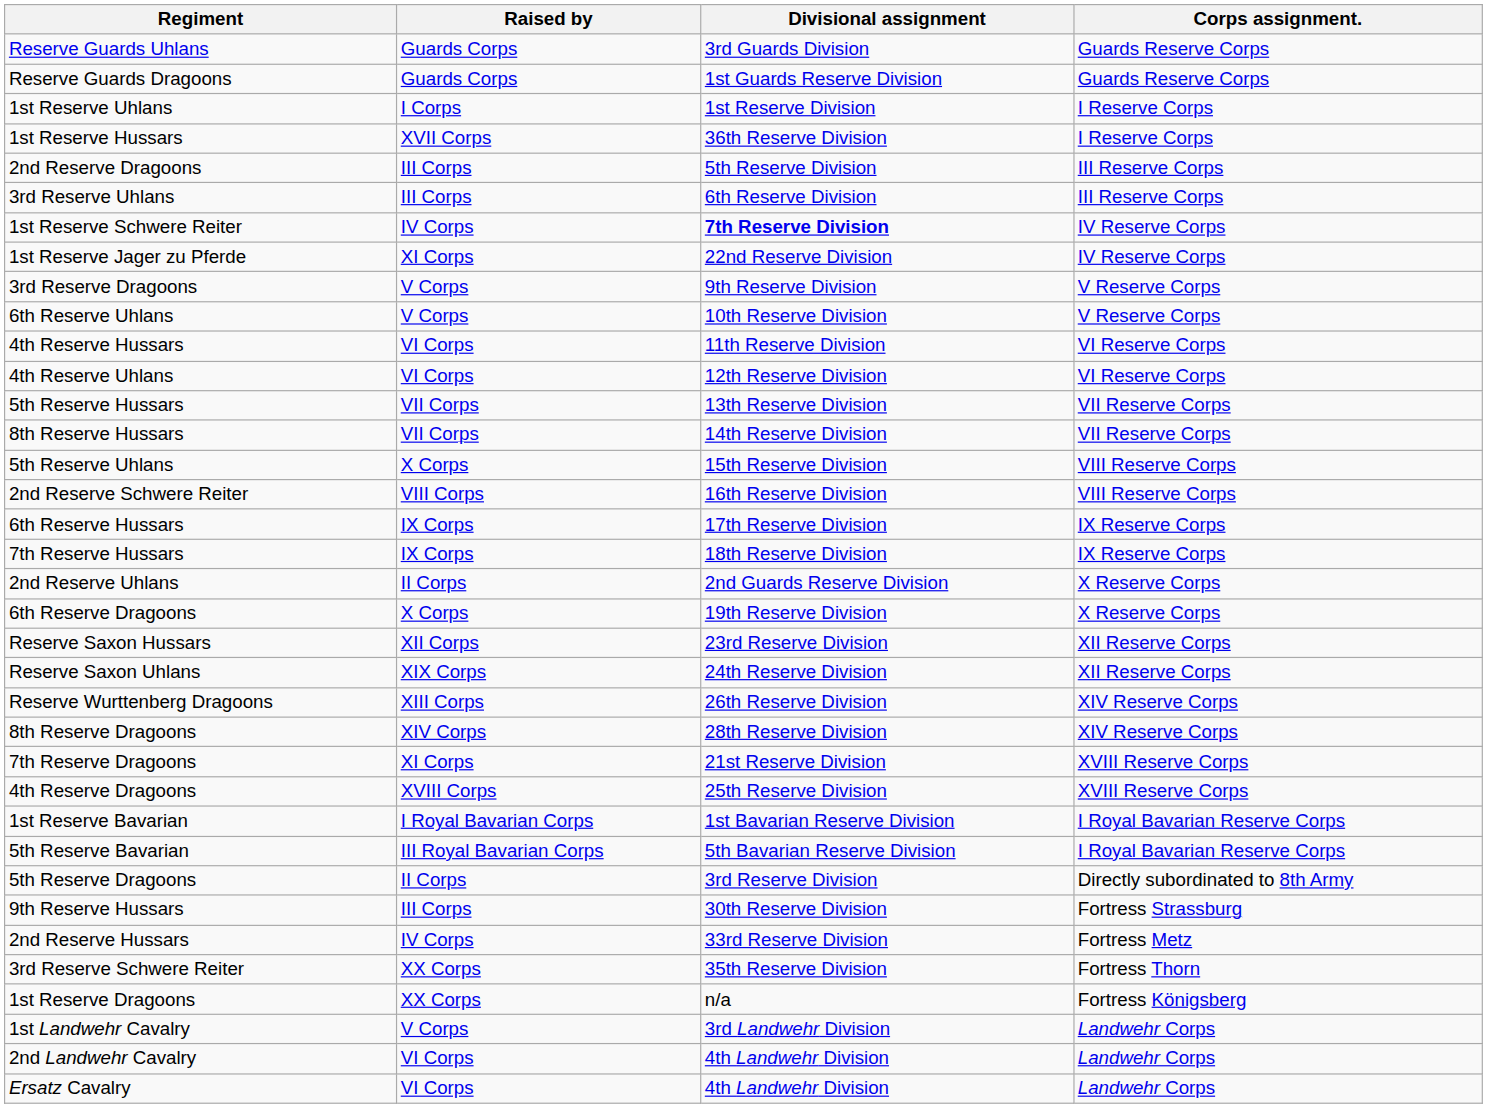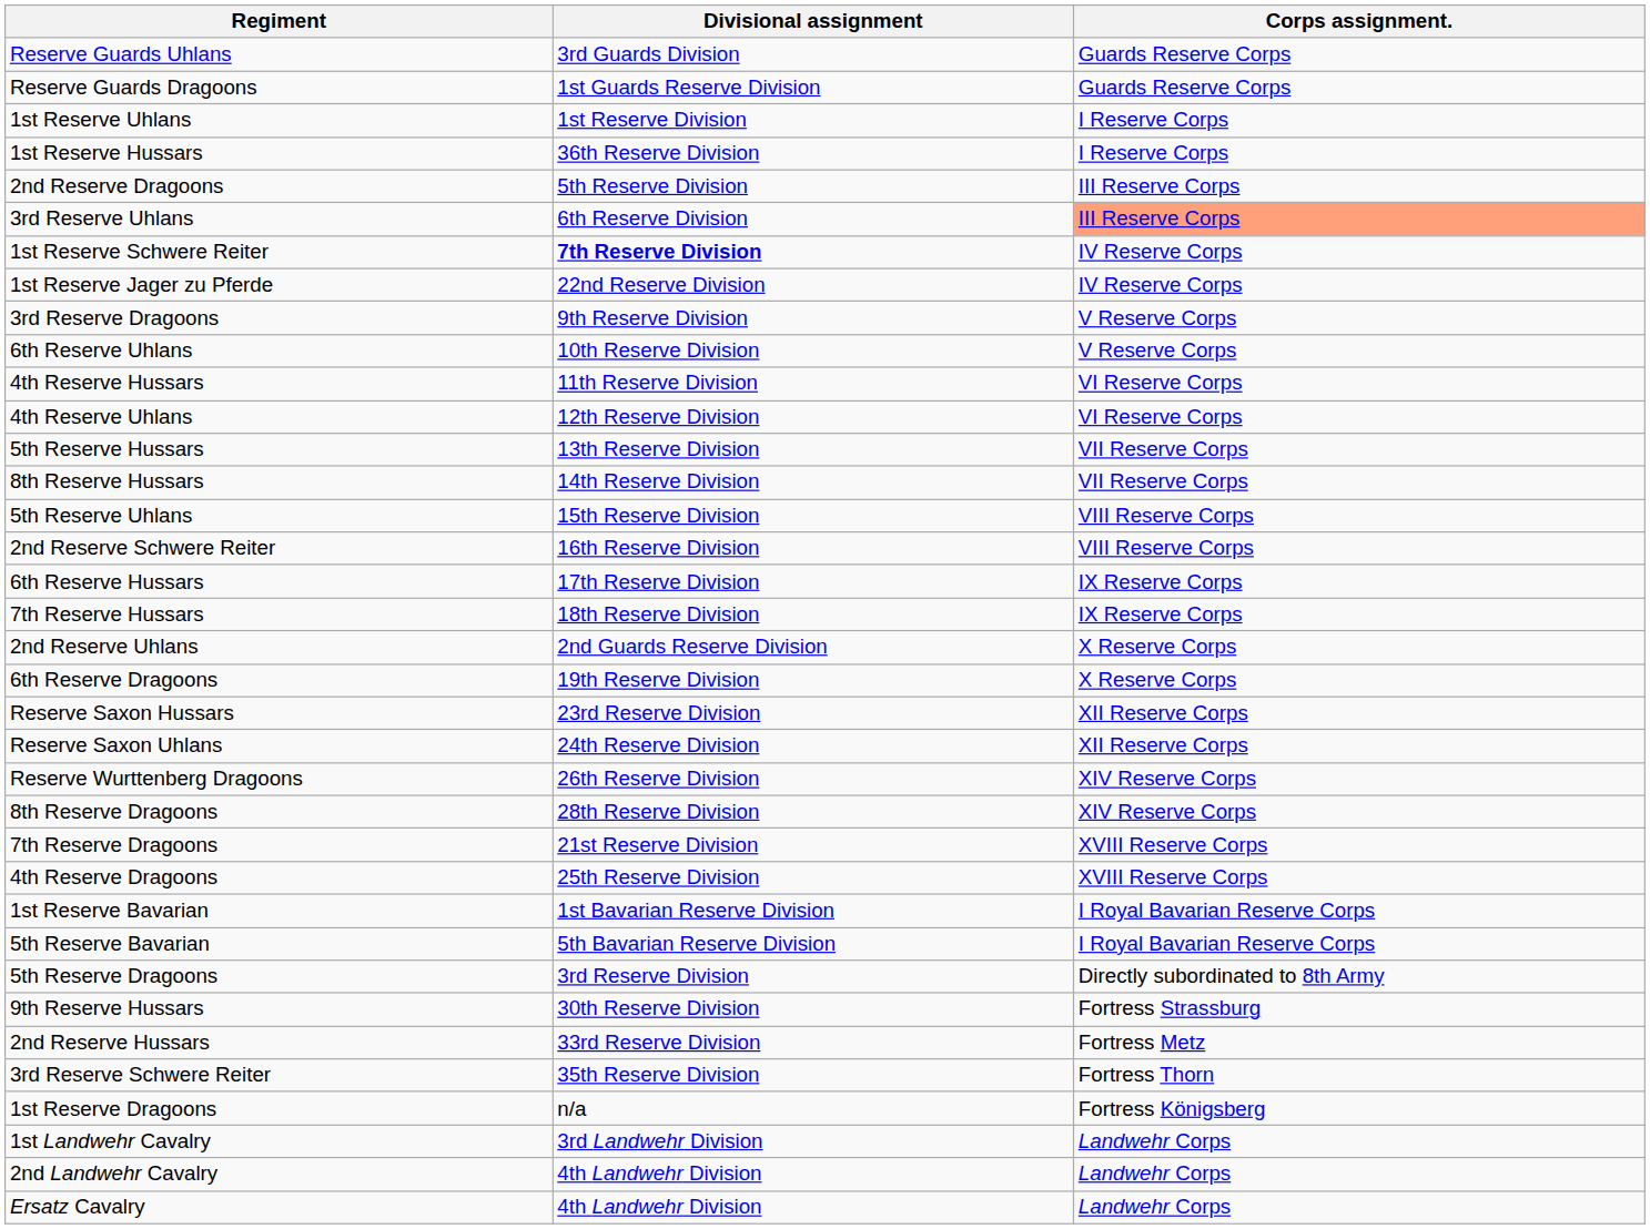 <table class="wikitable" style="width:100%;">
 <tr>
 <th>Regiment</th>
-<th>Raised by</th>
 <th>Divisional assignment</th>
 <th>Corps assignment.</th>
 </tr>
 <tr>
 <td><a href='#'>Reserve Guards Uhlans</a></td>
-<td><a href='#'>Guards Corps</a></td>
 <td><a href='#'>3rd Guards Division</a></td>
 <td><a href='#'>Guards Reserve Corps</a></td>
 </tr>
 <tr>
 <td>Reserve Guards Dragoons</td>
-<td><a href='#'>Guards Corps</a></td>
 <td><a href='#'>1st Guards Reserve Division</a></td>
 <td><a href='#'>Guards Reserve Corps</a></td>
 </tr>
 <tr>
 <td>1st Reserve Uhlans</td>
-<td><a href='#'>I Corps</a></td>
 <td><a href='#'>1st Reserve Division</a></td>
 <td><a href='#'>I Reserve Corps</a></td>
 </tr>
 <tr>
 <td>1st Reserve Hussars</td>
-<td><a href='#'>XVII Corps</a></td>
 <td><a href='#'>36th Reserve Division</a></td>
 <td><a href='#'>I Reserve Corps</a></td>
 </tr>
 <tr>
 <td>2nd Reserve Dragoons</td>
-<td><a href='#'>III Corps</a></td>
 <td><a href='#'>5th Reserve Division</a></td>
 <td><a href='#'>III Reserve Corps</a></td>
 </tr>
 <tr>
 <td>3rd Reserve Uhlans</td>
-<td><a href='#'>III Corps</a></td>
 <td><a href='#'>6th Reserve Division</a></td>
-<td><a href='#'>III Reserve Corps</a></td>
+<td style="background: lightsalmon;"><a href='#'>III Reserve Corps</a></td>
 </tr>
 <tr>
 <td>1st Reserve Schwere Reiter</td>
-<td><a href='#'>IV Corps</a></td>
 <td><strong><a href='#'>7th Reserve Division</a></strong></td>
 <td><a href='#'>IV Reserve Corps</a></td>
 </tr>
 <tr>
 <td>1st Reserve Jager zu Pferde</td>
-<td><a href='#'>XI Corps</a></td>
 <td><a href='#'>22nd Reserve Division</a></td>
 <td><a href='#'>IV Reserve Corps</a></td>
 </tr>
 <tr>
 <td>3rd Reserve Dragoons</td>
-<td><a href='#'>V Corps</a></td>
 <td><a href='#'>9th Reserve Division</a></td>
 <td><a href='#'>V Reserve Corps</a></td>
 </tr>
 <tr>
 <td>6th Reserve Uhlans</td>
-<td><a href='#'>V Corps</a></td>
 <td><a href='#'>10th Reserve Division</a></td>
 <td><a href='#'>V Reserve Corps</a></td>
 </tr>
 <tr>
 <td>4th Reserve Hussars</td>
-<td><a href='#'>VI Corps</a></td>
 <td><a href='#'>11th Reserve Division</a></td>
 <td><a href='#'>VI Reserve Corps</a></td>
 </tr>
 <tr>
 <td>4th Reserve Uhlans</td>
-<td><a href='#'>VI Corps</a></td>
 <td><a href='#'>12th Reserve Division</a></td>
 <td><a href='#'>VI Reserve Corps</a></td>
 </tr>
 <tr>
 <td>5th Reserve Hussars</td>
-<td><a href='#'>VII Corps</a></td>
 <td><a href='#'>13th Reserve Division</a></td>
 <td><a href='#'>VII Reserve Corps</a></td>
 </tr>
 <tr>
 <td>8th Reserve Hussars</td>
-<td><a href='#'>VII Corps</a></td>
 <td><a href='#'>14th Reserve Division</a></td>
 <td><a href='#'>VII Reserve Corps</a></td>
 </tr>
 <tr>
 <td>5th Reserve Uhlans</td>
-<td><a href='#'>X Corps</a></td>
 <td><a href='#'>15th Reserve Division</a></td>
 <td><a href='#'>VIII Reserve Corps</a></td>
 </tr>
 <tr>
 <td>2nd Reserve Schwere Reiter</td>
-<td><a href='#'>VIII Corps</a></td>
 <td><a href='#'>16th Reserve Division</a></td>
 <td><a href='#'>VIII Reserve Corps</a></td>
 </tr>
 <tr>
 <td>6th Reserve Hussars</td>
-<td><a href='#'>IX Corps</a></td>
 <td><a href='#'>17th Reserve Division</a></td>
 <td><a href='#'>IX Reserve Corps</a></td>
 </tr>
 <tr>
 <td>7th Reserve Hussars</td>
-<td><a href='#'>IX Corps</a></td>
 <td><a href='#'>18th Reserve Division</a></td>
 <td><a href='#'>IX Reserve Corps</a></td>
 </tr>
 <tr>
 <td>2nd Reserve Uhlans</td>
-<td><a href='#'>II Corps</a></td>
 <td><a href='#'>2nd Guards Reserve Division</a></td>
 <td><a href='#'>X Reserve Corps</a></td>
 </tr>
 <tr>
 <td>6th Reserve Dragoons</td>
-<td><a href='#'>X Corps</a></td>
 <td><a href='#'>19th Reserve Division</a></td>
 <td><a href='#'>X Reserve Corps</a></td>
 </tr>
 <tr>
 <td>Reserve Saxon Hussars</td>
-<td><a href='#'>XII Corps</a></td>
 <td><a href='#'>23rd Reserve Division</a></td>
 <td><a href='#'>XII Reserve Corps</a></td>
 </tr>
 <tr>
 <td>Reserve Saxon Uhlans</td>
-<td><a href='#'>XIX Corps</a></td>
 <td><a href='#'>24th Reserve Division</a></td>
 <td><a href='#'>XII Reserve Corps</a></td>
 </tr>
 <tr>
 <td>Reserve Wurttenberg Dragoons</td>
-<td><a href='#'>XIII Corps</a></td>
 <td><a href='#'>26th Reserve Division</a></td>
 <td><a href='#'>XIV Reserve Corps</a></td>
 </tr>
 <tr>
 <td>8th Reserve Dragoons</td>
-<td><a href='#'>XIV Corps</a></td>
 <td><a href='#'>28th Reserve Division</a></td>
 <td><a href='#'>XIV Reserve Corps</a></td>
 </tr>
 <tr>
 <td>7th Reserve Dragoons</td>
-<td><a href='#'>XI Corps</a></td>
 <td><a href='#'>21st Reserve Division</a></td>
 <td><a href='#'>XVIII Reserve Corps</a></td>
 </tr>
 <tr>
 <td>4th Reserve Dragoons</td>
-<td><a href='#'>XVIII Corps</a></td>
 <td><a href='#'>25th Reserve Division</a></td>
 <td><a href='#'>XVIII Reserve Corps</a></td>
 </tr>
 <tr>
 <td>1st Reserve Bavarian</td>
-<td><a href='#'>I Royal Bavarian Corps</a></td>
 <td><a href='#'>1st Bavarian Reserve Division</a></td>
 <td><a href='#'>I Royal Bavarian Reserve Corps</a></td>
 </tr>
 <tr>
 <td>5th Reserve Bavarian</td>
-<td><a href='#'>III Royal Bavarian Corps</a></td>
 <td><a href='#'>5th Bavarian Reserve Division</a></td>
 <td><a href='#'>I Royal Bavarian Reserve Corps</a></td>
 </tr>
 <tr>
 <td>5th Reserve Dragoons</td>
-<td><a href='#'>II Corps</a></td>
 <td><a href='#'>3rd Reserve Division</a></td>
 <td>Directly subordinated to <a href='#'>8th Army</a></td>
 </tr>
 <tr>
 <td>9th Reserve Hussars</td>
-<td><a href='#'>III Corps</a></td>
 <td><a href='#'>30th Reserve Division</a></td>
 <td>Fortress <a href='#'>Strassburg</a></td>
 </tr>
 <tr>
 <td>2nd Reserve Hussars</td>
-<td><a href='#'>IV Corps</a></td>
 <td><a href='#'>33rd Reserve Division</a></td>
 <td>Fortress <a href='#'>Metz</a></td>
 </tr>
 <tr>
 <td>3rd Reserve Schwere Reiter</td>
-<td><a href='#'>XX Corps</a></td>
 <td><a href='#'>35th Reserve Division</a></td>
 <td>Fortress <a href='#'>Thorn</a></td>
 </tr>
 <tr>
 <td>1st Reserve Dragoons</td>
-<td><a href='#'>XX Corps</a></td>
 <td>n/a</td>
 <td>Fortress <a href='#'>Königsberg</a></td>
 </tr>
 <tr>
 <td>1st <em>Landwehr</em> Cavalry</td>
-<td><a href='#'>V Corps</a></td>
 <td><a href='#'>3rd <em>Landwehr</em> Division</a></td>
 <td><a href='#'><em>Landwehr</em> Corps</a></td>
 </tr>
 <tr>
 <td>2nd <em>Landwehr</em> Cavalry</td>
-<td><a href='#'>VI Corps</a></td>
 <td><a href='#'>4th <em>Landwehr</em> Division</a></td>
 <td><a href='#'><em>Landwehr</em> Corps</a></td>
 </tr>
 <tr>
 <td><em>Ersatz</em> Cavalry</td>
-<td><a href='#'>VI Corps</a></td>
 <td><a href='#'>4th <em>Landwehr</em> Division</a></td>
 <td><a href='#'><em>Landwehr</em> Corps</a></td>
 </tr>
 </table>
